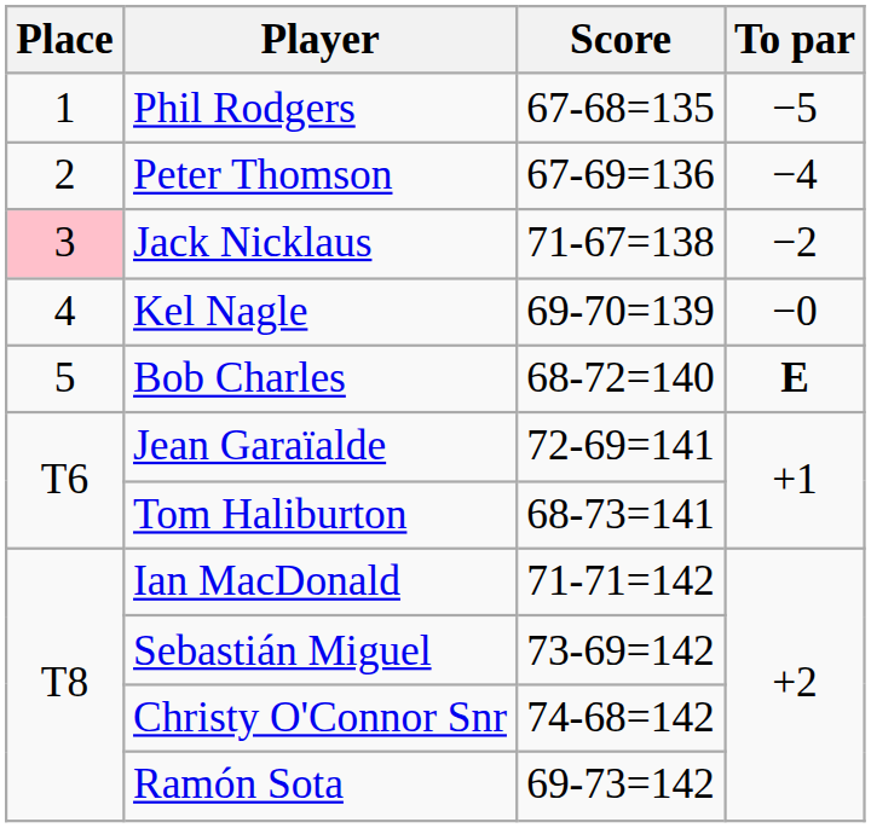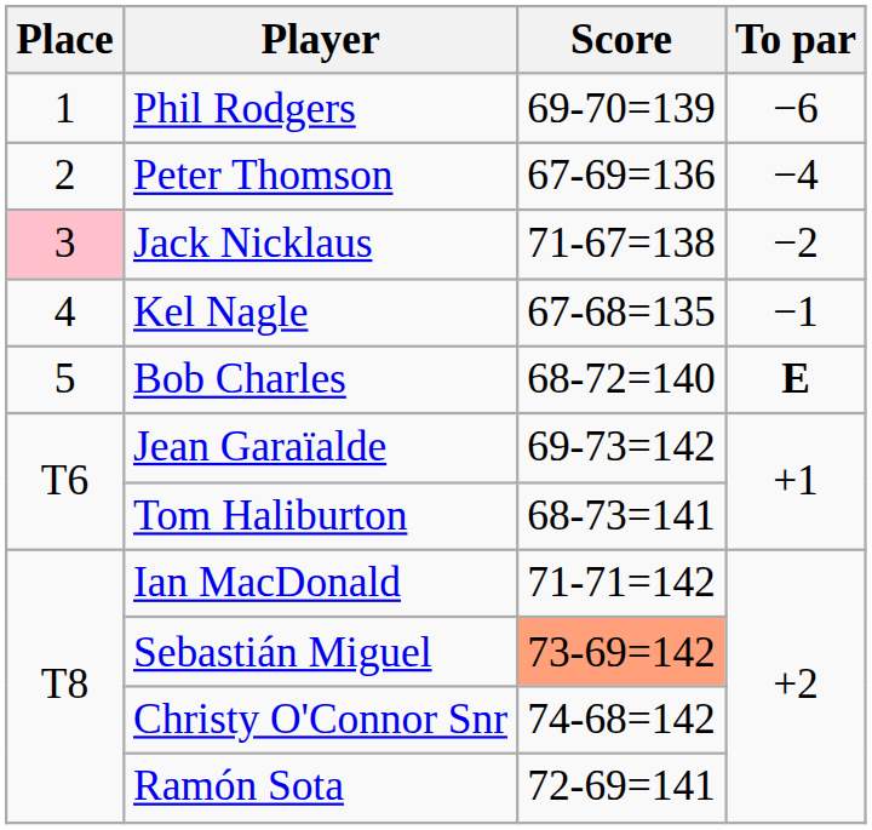 <table class="wikitable">
 <tr>
 <th>Place</th>
 <th>Player</th>
 <th>Score</th>
 <th>To par</th>
 </tr>
 <tr>
 <td align=center>1</td>
 <td> <a href='#'>Phil Rodgers</a></td>
-<td align=center>67-68=135</td>
-<td align=center>−5</td>
+<td align=center>69-70=139</td>
+<td align=center>−6</td>
 </tr>
 <tr>
 <td align=center>2</td>
 <td> <a href='#'>Peter Thomson</a></td>
 <td align=center>67-69=136</td>
 <td align=center>−4</td>
 </tr>
 <tr>
 <td align=center style="background: pink;">3</td>
 <td> <a href='#'>Jack Nicklaus</a></td>
 <td align=center>71-67=138</td>
 <td align=center>−2</td>
 </tr>
 <tr>
 <td align=center>4</td>
 <td> <a href='#'>Kel Nagle</a></td>
-<td align=center>69-70=139</td>
-<td align=center>−0</td>
+<td align=center>67-68=135</td>
+<td align=center>−1</td>
 </tr>
 <tr>
 <td align=center>5</td>
 <td> <a href='#'>Bob Charles</a></td>
 <td align=center>68-72=140</td>
 <td align=center><strong>E</strong></td>
 </tr>
 <tr>
 <td rowspan="2" align=center>T6</td>
 <td> <a href='#'>Jean Garaïalde</a></td>
-<td align=center>72-69=141</td>
+<td>69-73=142</td>
 <td rowspan="2" align=center>+1</td>
 </tr>
 <tr>
 <td> <a href='#'>Tom Haliburton</a></td>
 <td align=center>68-73=141</td>
 </tr>
 <tr>
 <td rowspan="4" align=center>T8</td>
 <td> <a href='#'>Ian MacDonald</a></td>
 <td align=center>71-71=142</td>
 <td rowspan="4" align=center>+2</td>
 </tr>
 <tr>
 <td> <a href='#'>Sebastián Miguel</a></td>
-<td>73-69=142</td>
+<td style="background: lightsalmon;">73-69=142</td>
 </tr>
 <tr>
 <td> <a href='#'>Christy O'Connor Snr</a></td>
 <td>74-68=142</td>
 </tr>
 <tr>
 <td> <a href='#'>Ramón Sota</a></td>
-<td>69-73=142</td>
+<td align=center>72-69=141</td>
 </tr>
 </table>
